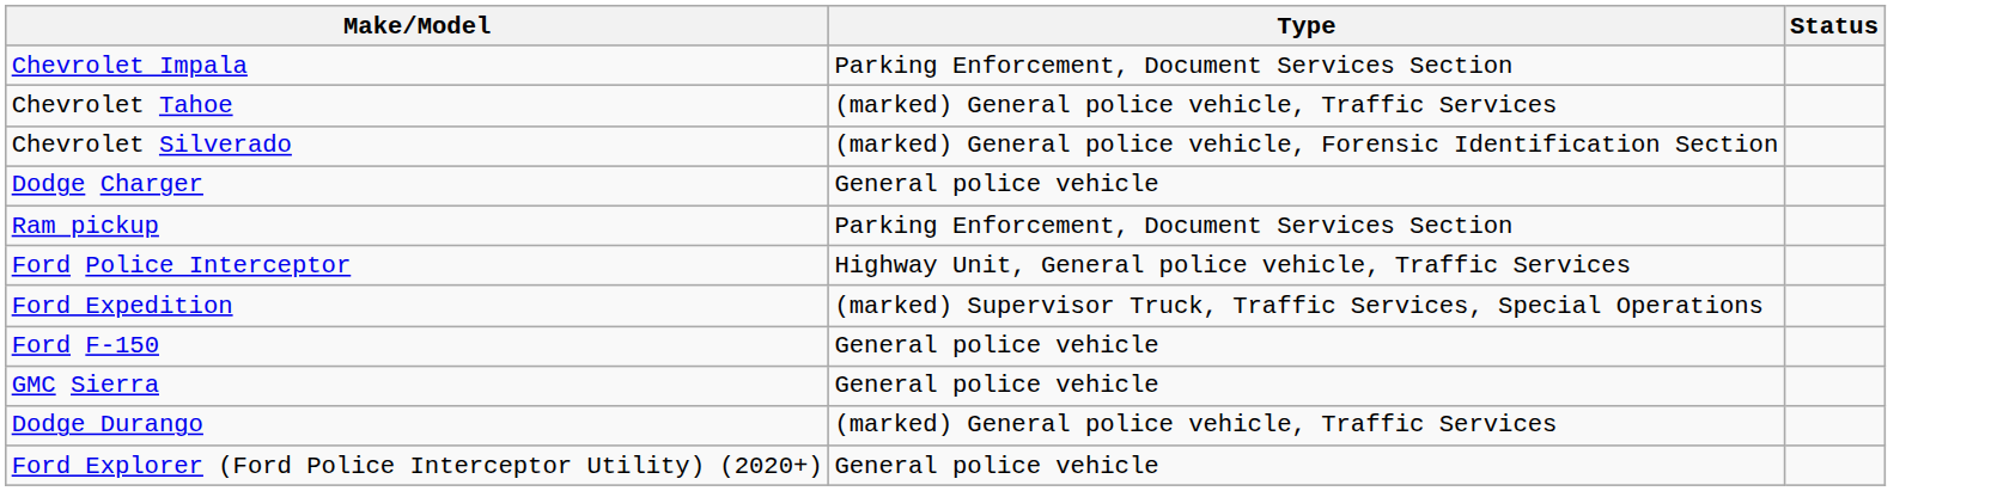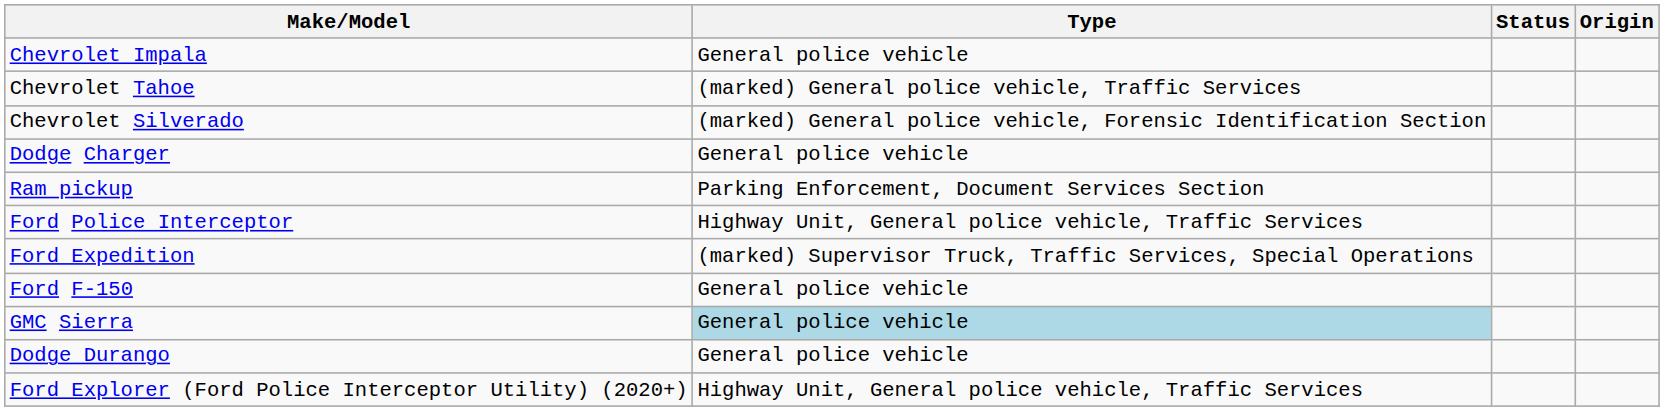 <table class="wikitable">
 <tr>
 <th>Make/Model</th>
 <th>Type</th>
 <th>Status</th>
+<th>Origin</th>
 </tr>
 <tr>
 <td><a href='#'>Chevrolet Impala</a></td>
-<td>Parking Enforcement, Document Services Section</td>
+<td>General police vehicle</td>
+<td></td>
 <td></td>
 </tr>
 <tr>
 <td>Chevrolet <a href='#'>Tahoe</a></td>
 <td>(marked) General police vehicle, Traffic Services</td>
 <td></td>
+<td></td>
 </tr>
 <tr>
 <td>Chevrolet <a href='#'>Silverado</a></td>
 <td>(marked) General police vehicle, Forensic Identification Section</td>
+<td></td>
 <td></td>
 </tr>
 <tr>
 <td><a href='#'>Dodge</a> <a href='#'>Charger</a></td>
 <td>General police vehicle</td>
 <td></td>
+<td></td>
 </tr>
 <tr>
 <td><a href='#'>Ram pickup</a></td>
 <td>Parking Enforcement, Document Services Section</td>
+<td></td>
 <td></td>
 </tr>
 <tr>
 <td><a href='#'>Ford</a> <a href='#'>Police Interceptor</a></td>
 <td>Highway Unit, General police vehicle, Traffic Services</td>
 <td></td>
+<td></td>
 </tr>
 <tr>
 <td><a href='#'>Ford Expedition</a></td>
 <td>(marked) Supervisor Truck, Traffic Services, Special Operations</td>
+<td></td>
 <td></td>
 </tr>
 <tr>
 <td><a href='#'>Ford</a> <a href='#'>F-150</a></td>
 <td>General police vehicle</td>
 <td></td>
+<td></td>
 </tr>
 <tr>
 <td><a href='#'>GMC</a> <a href='#'>Sierra</a></td>
-<td>General police vehicle</td>
+<td style="background: lightblue;">General police vehicle</td>
+<td></td>
 <td></td>
 </tr>
 <tr>
 <td><a href='#'>Dodge Durango</a></td>
-<td>(marked) General police vehicle, Traffic Services</td>
+<td>General police vehicle</td>
+<td></td>
 <td></td>
 </tr>
 <tr>
 <td><a href='#'>Ford Explorer</a> (Ford Police Interceptor Utility) (2020+)</td>
-<td>General police vehicle</td>
+<td>Highway Unit, General police vehicle, Traffic Services</td>
+<td></td>
 <td></td>
 </tr>
 </table>
